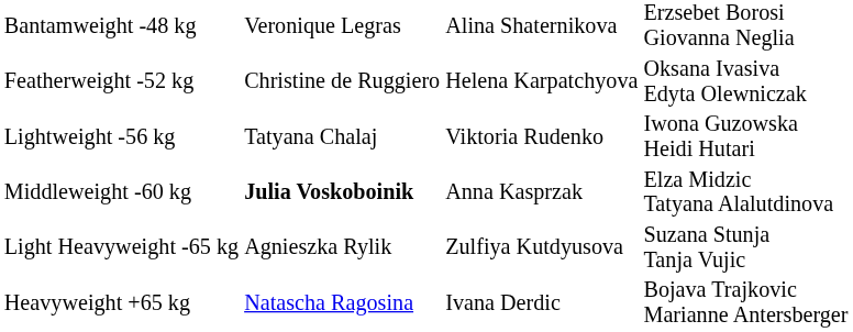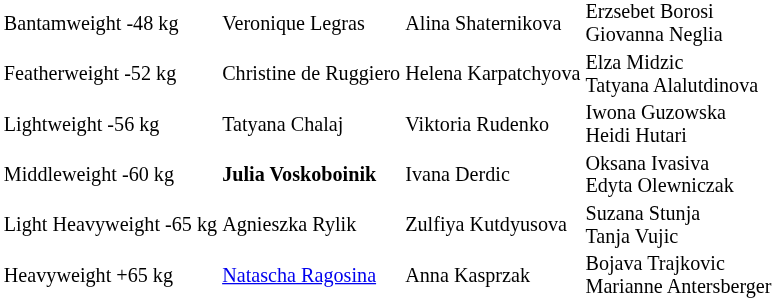 <table>
 <tr>
 <td>Bantamweight -48 kg</td>
 <td>Veronique Legras </td>
 <td>Alina Shaternikova </td>
 <td>Erzsebet Borosi <br>Giovanna Neglia </td>
 </tr>
 <tr>
 <td>Featherweight -52 kg</td>
 <td>Christine de Ruggiero </td>
 <td>Helena Karpatchyova </td>
-<td>Oksana Ivasiva <br>Edyta Olewniczak </td>
+<td>Elza Midzic <br>Tatyana Alalutdinova </td>
 </tr>
 <tr>
 <td>Lightweight -56 kg</td>
 <td>Tatyana Chalaj </td>
 <td>Viktoria Rudenko </td>
 <td>Iwona Guzowska <br>Heidi Hutari </td>
 </tr>
 <tr>
 <td>Middleweight -60 kg</td>
 <td><strong>Julia Voskoboinik </strong></td>
-<td>Anna Kasprzak </td>
-<td>Elza Midzic <br>Tatyana Alalutdinova </td>
+<td>Ivana Derdic </td>
+<td>Oksana Ivasiva <br>Edyta Olewniczak </td>
 </tr>
 <tr>
 <td>Light Heavyweight -65 kg</td>
 <td>Agnieszka Rylik </td>
 <td>Zulfiya Kutdyusova </td>
 <td>Suzana Stunja <br>Tanja Vujic </td>
 </tr>
 <tr>
 <td>Heavyweight +65 kg</td>
 <td><a href='#'>Natascha Ragosina</a> </td>
-<td>Ivana Derdic </td>
+<td>Anna Kasprzak </td>
 <td>Bojava Trajkovic <br>Marianne Antersberger </td>
 </tr>
 <tr>
 </tr>
 </table>
